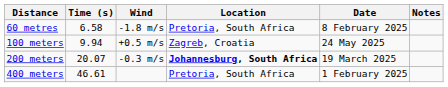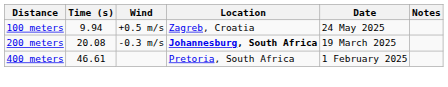 <table class="wikitable">
 <tr>
 <th>Distance</th>
 <th>Time (s)</th>
 <th>Wind</th>
 <th>Location</th>
 <th>Date</th>
 <th>Notes</th>
-</tr>
-<tr>
-<td><a href='#'>60 metres</a></td>
-<td align=center>6.58</td>
-<td>-1.8 m/s</td>
-<td><a href='#'>Pretoria</a>, South Africa</td>
-<td>8 February 2025</td>
-<td></td>
 </tr>
 <tr>
 <td><a href='#'>100 meters</a></td>
 <td style="text-align:center;">9.94</td>
 <td>+0.5 m/s</td>
 <td><a href='#'>Zagreb</a>, Croatia</td>
 <td>24 May 2025</td>
 <td></td>
 </tr>
 <tr>
 <td><a href='#'>200 meters</a></td>
-<td style="text-align:center;">20.07</td>
+<td style="text-align:center;">20.08</td>
 <td>-0.3 m/s</td>
 <td><strong><a href='#'>Johannesburg</a>, South Africa</strong></td>
 <td>19 March 2025</td>
 <td></td>
 </tr>
 <tr>
 <td><a href='#'>400 meters</a></td>
 <td style="text-align:center;">46.61</td>
 <td></td>
 <td><a href='#'>Pretoria</a>, South Africa</td>
 <td>1 February 2025</td>
 <td></td>
 </tr>
 </table>
